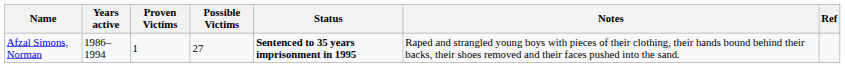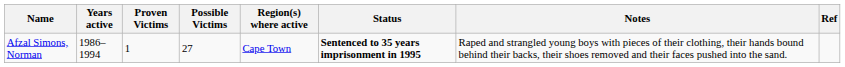 <table class="wikitable sortable">
 <tr>
 <th>Name</th>
 <th>Years active</th>
 <th>Proven Victims</th>
 <th>Possible Victims</th>
+<th>Region(s) where active</th>
 <th>Status</th>
 <th>Notes</th>
 <th>Ref</th>
 </tr>
 <tr>
 <td><a href='#'>Afzal Simons, Norman</a></td>
 <td>1986–1994</td>
 <td>1</td>
 <td>27</td>
+<td><a href='#'>Cape Town</a></td>
 <td><strong>Sentenced to 35 years imprisonment in 1995</strong></td>
 <td>Raped and strangled young boys with pieces of their clothing, their hands bound behind their backs, their shoes removed and their faces pushed into the sand.</td>
 <td></td>
 </tr>
 </table>
